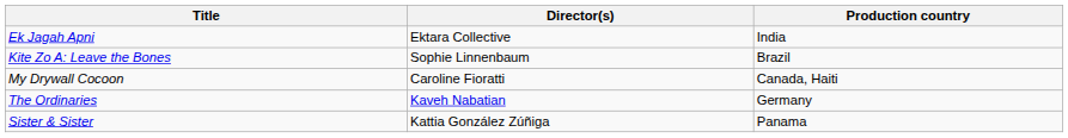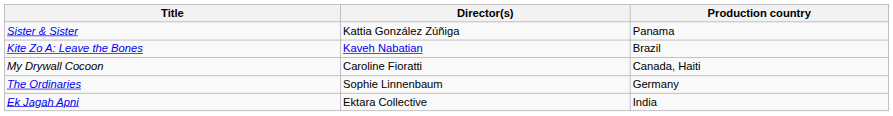 <table class="wikitable plainrowheaders" style="width:100%; margin-bottom:4px">
 <tr>
 <th scope="col">Title</th>
 <th scope="col">Director(s)</th>
 <th scope="col">Production country</th>
 </tr>
 <tr>
-<td><em><a href='#'>Ek Jagah Apni</a></em></td>
-<td>Ektara Collective</td>
-<td>India</td>
+<td><em><a href='#'>Sister & Sister</a></em></td>
+<td>Kattia González Zúñiga</td>
+<td>Panama</td>
 </tr>
 <tr>
 <td><em><a href='#'>Kite Zo A: Leave the Bones</a></em></td>
-<td>Sophie Linnenbaum</td>
+<td><a href='#'>Kaveh Nabatian</a></td>
 <td>Brazil</td>
 </tr>
 <tr>
 <td><em>My Drywall Cocoon</em></td>
 <td>Caroline Fioratti</td>
 <td>Canada, Haiti</td>
 </tr>
 <tr>
 <td><em><a href='#'>The Ordinaries</a></em></td>
-<td><a href='#'>Kaveh Nabatian</a></td>
+<td>Sophie Linnenbaum</td>
 <td>Germany</td>
 </tr>
 <tr>
-<td><em><a href='#'>Sister & Sister</a></em></td>
-<td>Kattia González Zúñiga</td>
-<td>Panama</td>
+<td><em><a href='#'>Ek Jagah Apni</a></em></td>
+<td>Ektara Collective</td>
+<td>India</td>
 </tr>
 </table>
